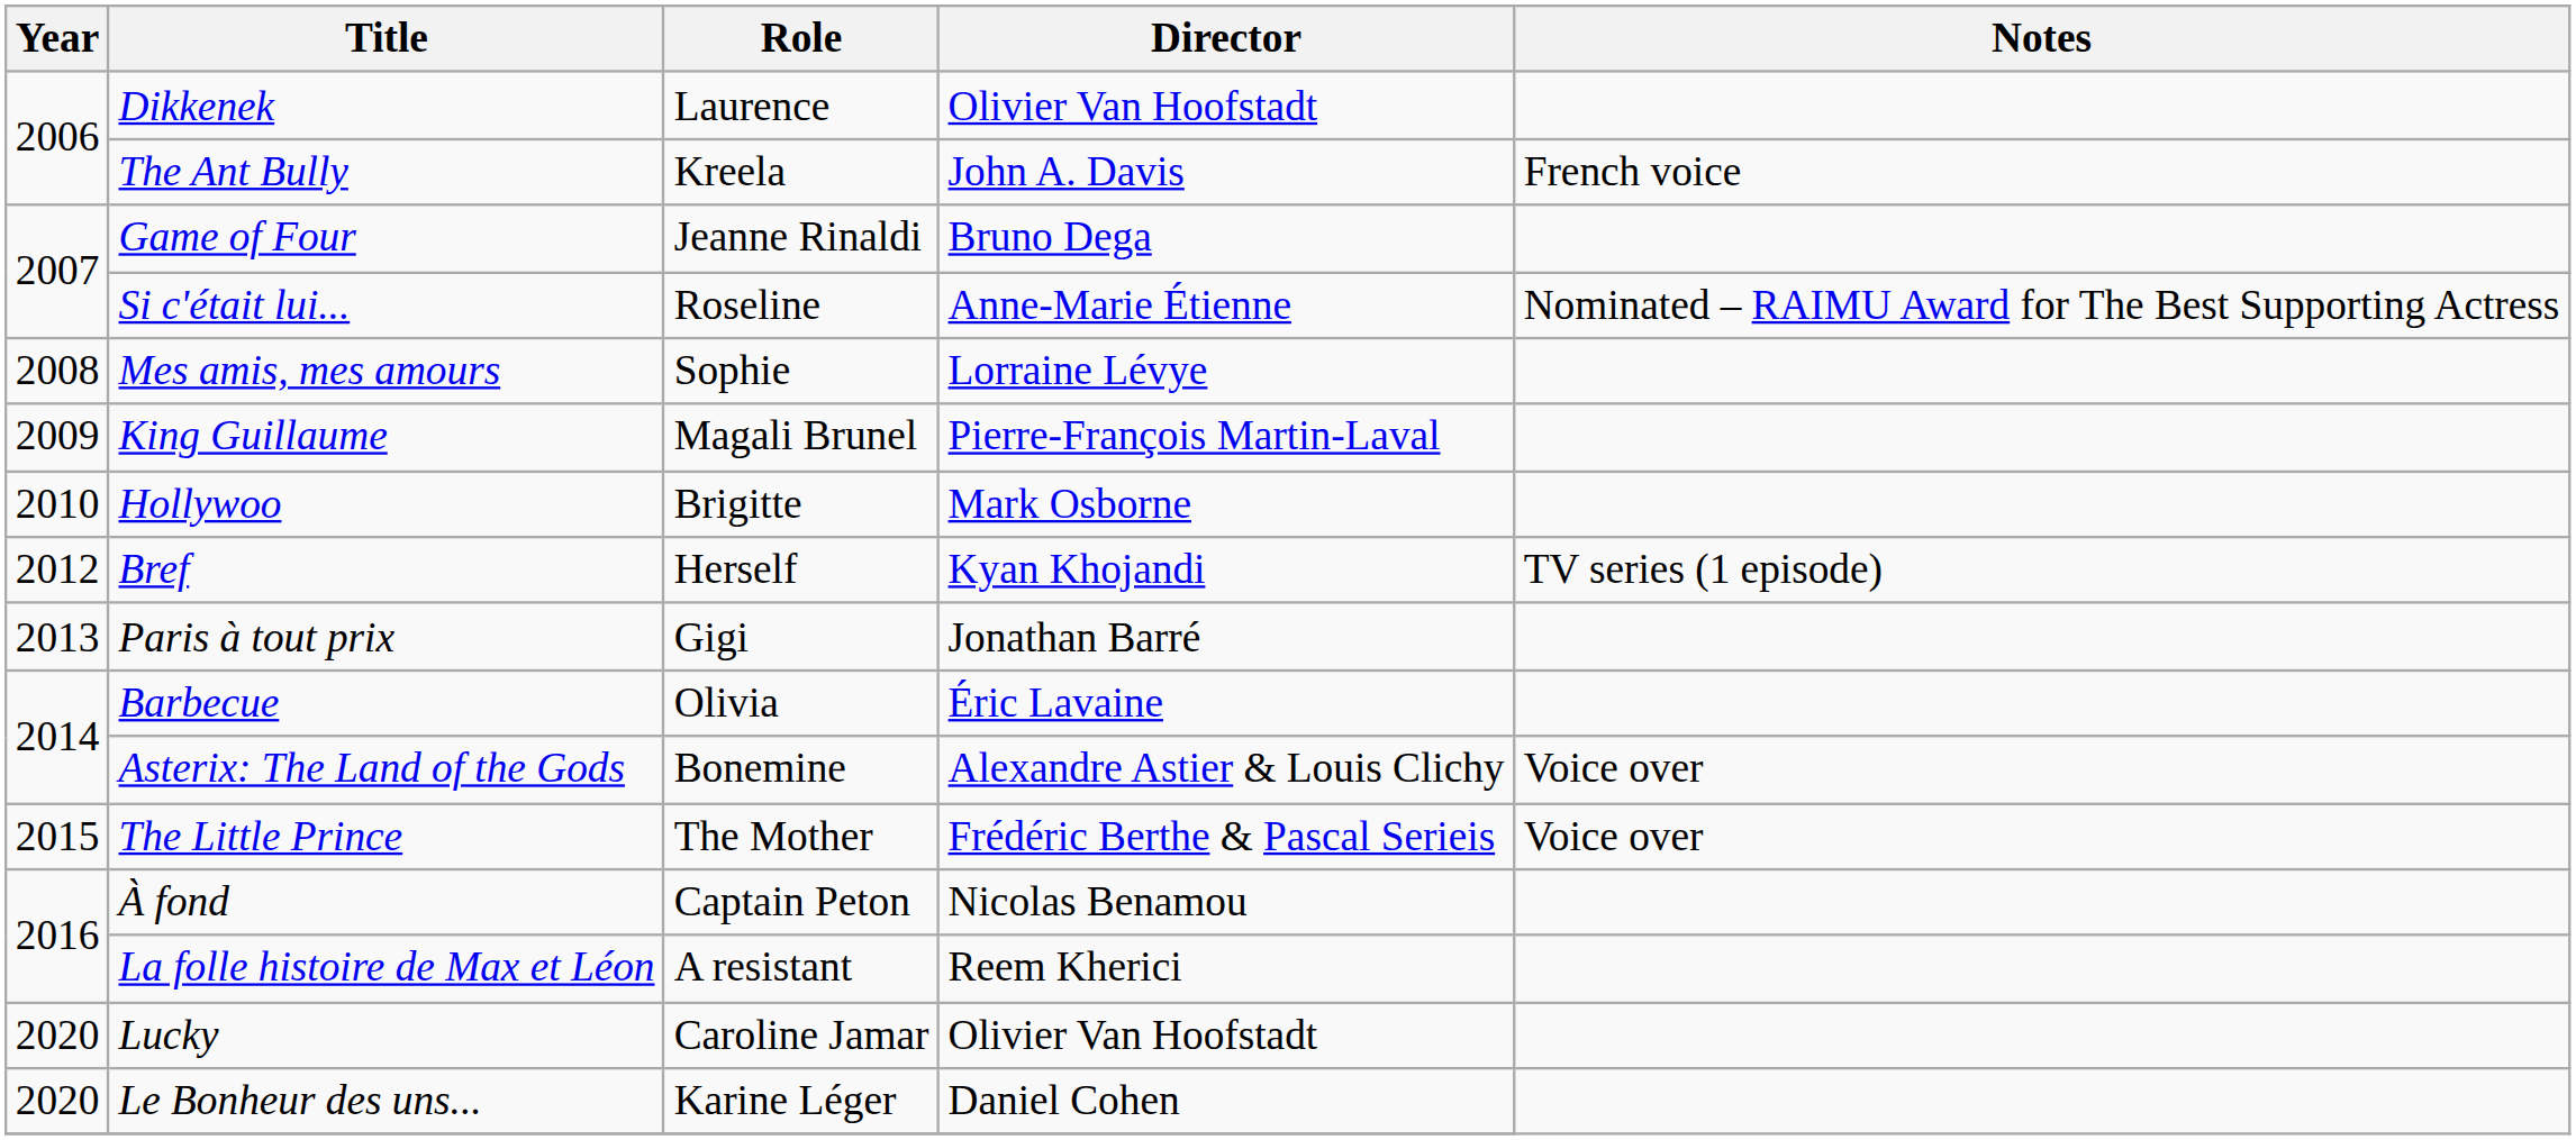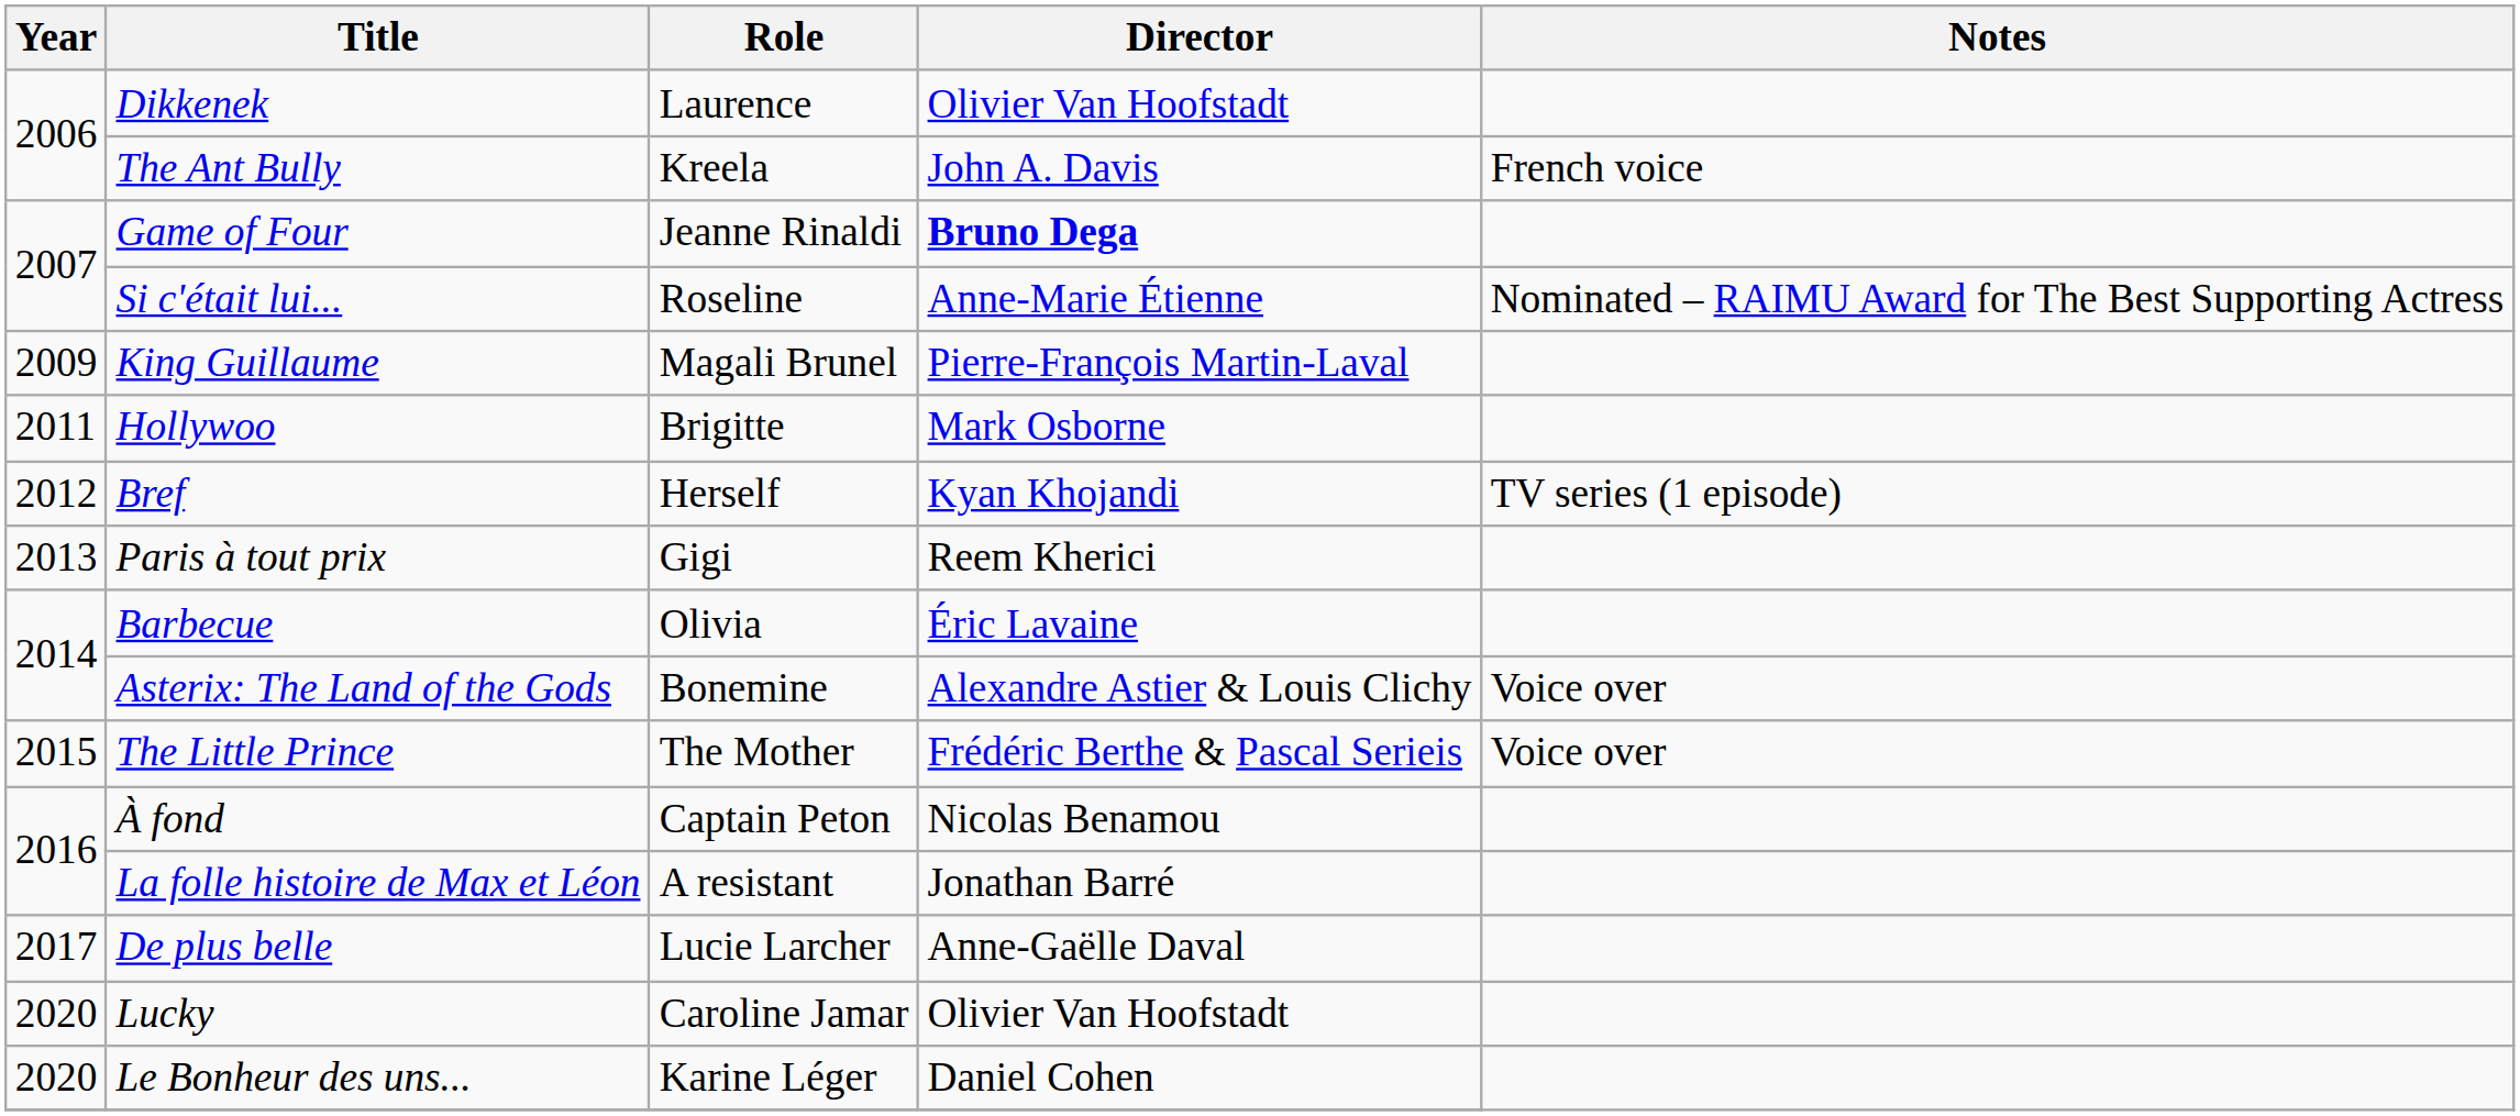 <table class="wikitable sortable">
 <tr>
 <th>Year</th>
 <th>Title</th>
 <th>Role</th>
 <th>Director</th>
 <th class="unsortable">Notes</th>
 </tr>
 <tr>
 <td rowspan=2>2006</td>
 <td><em><a href='#'>Dikkenek</a></em></td>
 <td>Laurence</td>
 <td><a href='#'>Olivier Van Hoofstadt</a></td>
 <td></td>
 </tr>
 <tr>
 <td><em><a href='#'>The Ant Bully</a></em></td>
 <td>Kreela</td>
 <td><a href='#'>John A. Davis</a></td>
 <td>French voice</td>
 </tr>
 <tr>
 <td rowspan=2>2007</td>
 <td><em><a href='#'>Game of Four</a></em></td>
 <td>Jeanne Rinaldi</td>
-<td><a href='#'>Bruno Dega</a></td>
+<td><strong><a href='#'>Bruno Dega</a></strong></td>
 <td></td>
 </tr>
 <tr>
 <td><em><a href='#'>Si c'était lui...</a></em></td>
 <td>Roseline</td>
 <td><a href='#'>Anne-Marie Étienne</a></td>
 <td>Nominated – <a href='#'>RAIMU Award</a> for The Best Supporting Actress</td>
 </tr>
 <tr>
-<td>2008</td>
-<td><em><a href='#'>Mes amis, mes amours</a></em></td>
-<td>Sophie</td>
-<td><a href='#'>Lorraine Lévye</a></td>
-<td></td>
-</tr>
-<tr>
 <td>2009</td>
 <td><em><a href='#'>King Guillaume</a></em></td>
 <td>Magali Brunel</td>
 <td><a href='#'>Pierre-François Martin-Laval</a></td>
 <td></td>
 </tr>
 <tr>
-<td>2010</td>
+<td>2011</td>
 <td><em><a href='#'>Hollywoo</a></em></td>
 <td>Brigitte</td>
 <td><a href='#'>Mark Osborne</a></td>
 <td></td>
 </tr>
 <tr>
 <td>2012</td>
 <td><em><a href='#'>Bref</a></em></td>
 <td>Herself</td>
 <td><a href='#'>Kyan Khojandi</a></td>
 <td>TV series (1 episode)</td>
 </tr>
 <tr>
 <td>2013</td>
 <td><em>Paris à tout prix</em></td>
 <td>Gigi</td>
-<td>Jonathan Barré</td>
+<td>Reem Kherici</td>
 <td></td>
 </tr>
 <tr>
 <td rowspan=2>2014</td>
 <td><em><a href='#'>Barbecue</a></em></td>
 <td>Olivia</td>
 <td><a href='#'>Éric Lavaine</a></td>
 <td></td>
 </tr>
 <tr>
 <td><em><a href='#'>Asterix: The Land of the Gods</a></em></td>
 <td>Bonemine</td>
 <td><a href='#'>Alexandre Astier</a> & Louis Clichy</td>
 <td>Voice over</td>
 </tr>
 <tr>
 <td>2015</td>
 <td><em><a href='#'>The Little Prince</a></em></td>
 <td>The Mother</td>
 <td><a href='#'>Frédéric Berthe</a> & <a href='#'>Pascal Serieis</a></td>
 <td>Voice over</td>
 </tr>
 <tr>
 <td rowspan=2>2016</td>
 <td><em>À fond</em></td>
 <td>Captain Peton</td>
 <td>Nicolas Benamou</td>
 <td></td>
 </tr>
 <tr>
 <td><em><a href='#'>La folle histoire de Max et Léon</a></em></td>
 <td>A resistant</td>
-<td>Reem Kherici</td>
+<td>Jonathan Barré</td>
+<td></td>
+</tr>
+<tr>
+<td>2017</td>
+<td><em><a href='#'>De plus belle</a></em></td>
+<td>Lucie Larcher</td>
+<td>Anne-Gaëlle Daval</td>
 <td></td>
 </tr>
 <tr>
 <td>2020</td>
 <td><em>Lucky</em></td>
 <td>Caroline Jamar</td>
 <td>Olivier Van Hoofstadt</td>
 <td></td>
 </tr>
 <tr>
 <td>2020</td>
 <td><em>Le Bonheur des uns...</em></td>
 <td>Karine Léger</td>
 <td>Daniel Cohen</td>
 </tr>
 <tr>
 </tr>
 </table>
